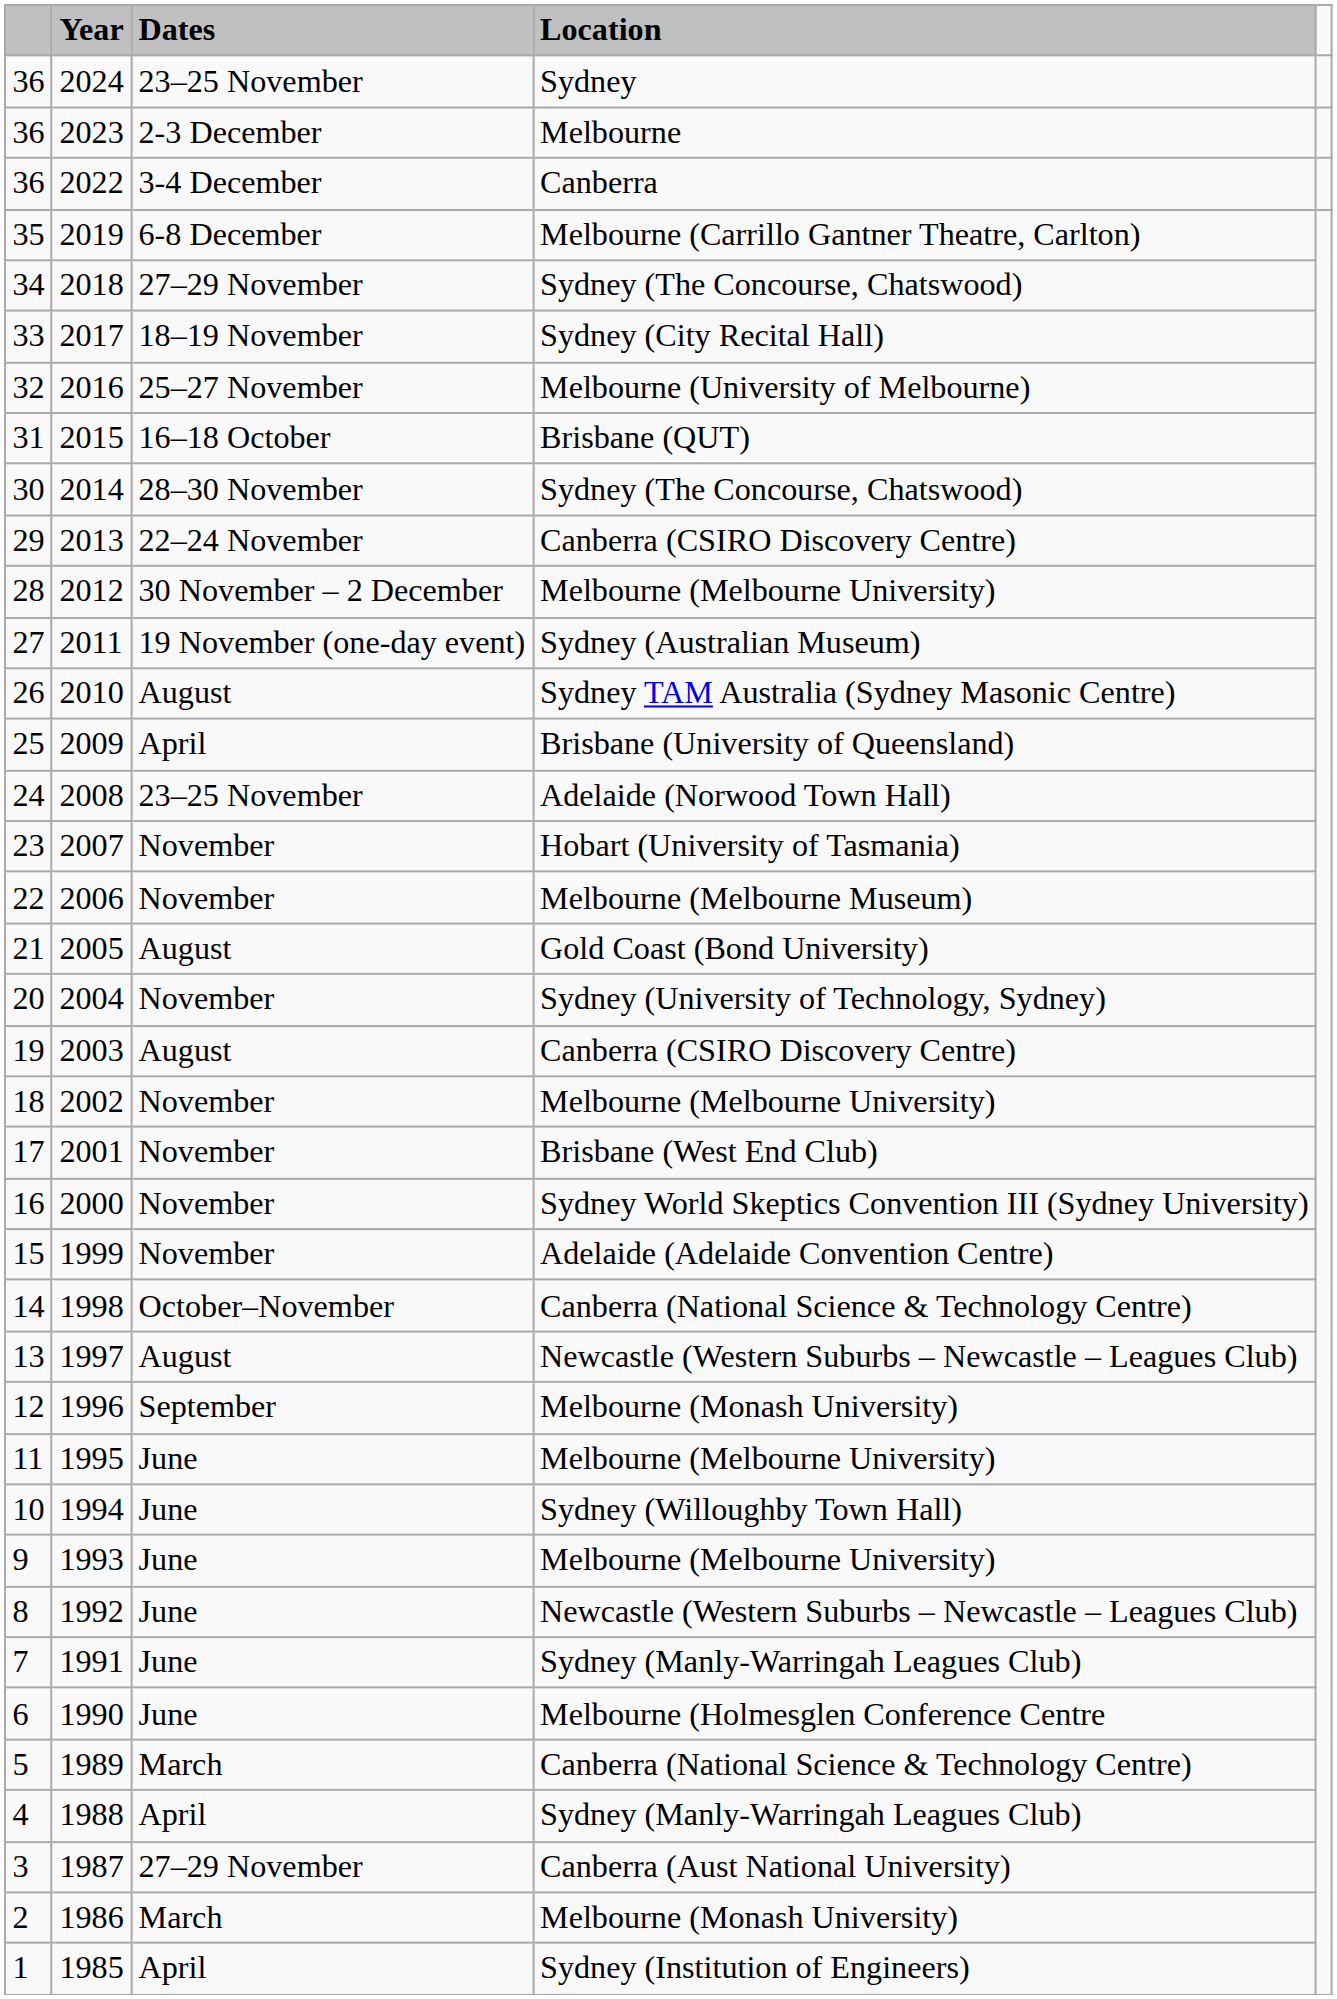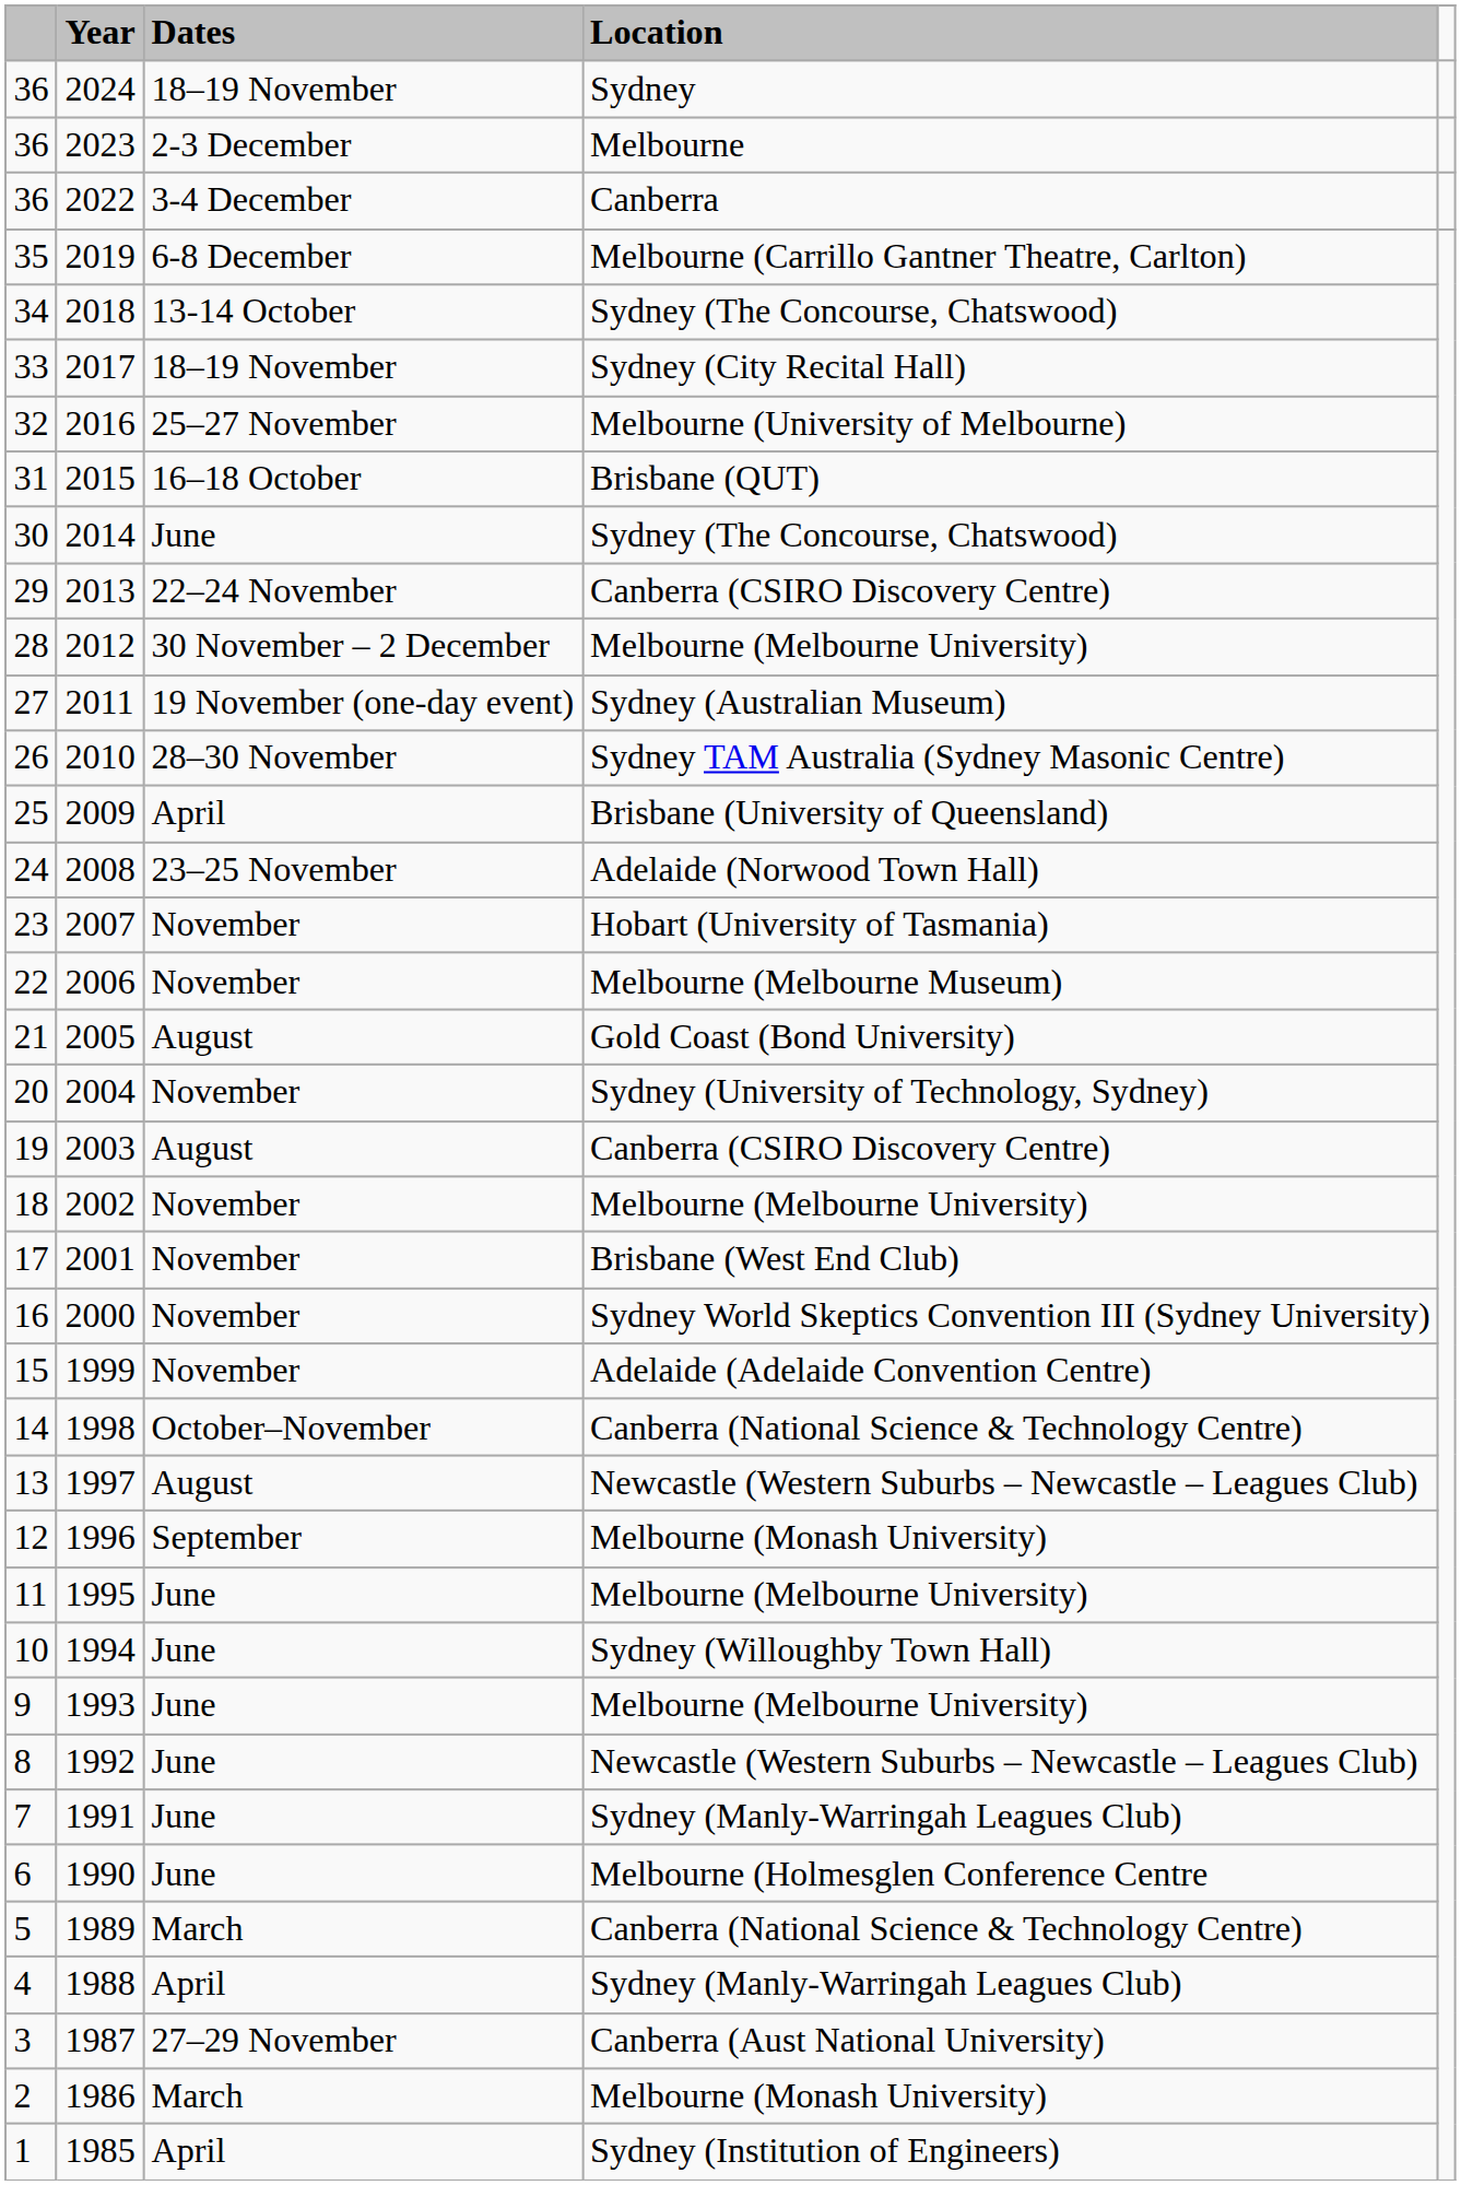 <table class="wikitable">
 <tr style="background:silver;">
 <td></td>
 <td><strong>Year</strong></td>
 <td><strong>Dates</strong></td>
 <td><strong>Location</strong></td>
 </tr>
 <tr>
 <td>36</td>
 <td>2024</td>
-<td>23–25 November</td>
+<td>18–19 November</td>
 <td>Sydney</td>
 <td></td>
 </tr>
 <tr>
 <td>36</td>
 <td>2023</td>
 <td>2-3 December</td>
 <td>Melbourne</td>
 <td></td>
 </tr>
 <tr>
 <td>36</td>
 <td>2022</td>
 <td>3-4 December</td>
 <td>Canberra</td>
 <td></td>
 </tr>
 <tr>
 <td>35</td>
 <td>2019</td>
 <td>6-8 December</td>
 <td>Melbourne (Carrillo Gantner Theatre, Carlton)</td>
 </tr>
 <tr>
 <td>34</td>
 <td>2018</td>
-<td>27–29 November</td>
+<td>13-14 October</td>
 <td>Sydney (The Concourse, Chatswood)</td>
 </tr>
 <tr>
 <td>33</td>
 <td>2017</td>
 <td>18–19 November</td>
 <td>Sydney (City Recital Hall)</td>
 </tr>
 <tr>
 <td>32</td>
 <td>2016</td>
 <td>25–27 November</td>
 <td>Melbourne (University of Melbourne)</td>
 </tr>
 <tr>
 <td>31</td>
 <td>2015</td>
 <td>16–18 October</td>
 <td>Brisbane (QUT)</td>
 </tr>
 <tr>
 <td>30</td>
 <td>2014</td>
-<td>28–30 November</td>
+<td>June</td>
 <td>Sydney (The Concourse, Chatswood)</td>
 </tr>
 <tr>
 <td>29</td>
 <td>2013</td>
 <td>22–24 November</td>
 <td>Canberra (CSIRO Discovery Centre)</td>
 </tr>
 <tr>
 <td>28</td>
 <td>2012</td>
 <td>30 November – 2 December</td>
 <td>Melbourne (Melbourne University)</td>
 </tr>
 <tr>
 <td>27</td>
 <td>2011</td>
 <td>19 November (one-day event)</td>
 <td>Sydney (Australian Museum)</td>
 </tr>
 <tr>
 <td>26</td>
 <td>2010</td>
-<td>August</td>
+<td>28–30 November</td>
 <td>Sydney <a href='#'>TAM</a> Australia (Sydney Masonic Centre)</td>
 </tr>
 <tr>
 <td>25</td>
 <td>2009</td>
 <td>April</td>
 <td>Brisbane (University of Queensland)</td>
 </tr>
 <tr>
 <td>24</td>
 <td>2008</td>
 <td>23–25 November</td>
 <td>Adelaide (Norwood Town Hall)</td>
 </tr>
 <tr>
 <td>23</td>
 <td>2007</td>
 <td>November</td>
 <td>Hobart (University of Tasmania)</td>
 </tr>
 <tr>
 <td>22</td>
 <td>2006</td>
 <td>November</td>
 <td>Melbourne (Melbourne Museum)</td>
 </tr>
 <tr>
 <td>21</td>
 <td>2005</td>
 <td>August</td>
 <td>Gold Coast (Bond University)</td>
 </tr>
 <tr>
 <td>20</td>
 <td>2004</td>
 <td>November</td>
 <td>Sydney (University of Technology, Sydney)</td>
 </tr>
 <tr>
 <td>19</td>
 <td>2003</td>
 <td>August</td>
 <td>Canberra (CSIRO Discovery Centre)</td>
 </tr>
 <tr>
 <td>18</td>
 <td>2002</td>
 <td>November</td>
 <td>Melbourne (Melbourne University)</td>
 </tr>
 <tr>
 <td>17</td>
 <td>2001</td>
 <td>November</td>
 <td>Brisbane (West End Club)</td>
 </tr>
 <tr>
 <td>16</td>
 <td>2000</td>
 <td>November</td>
 <td>Sydney World Skeptics Convention III (Sydney University)</td>
 </tr>
 <tr>
 <td>15</td>
 <td>1999</td>
 <td>November</td>
 <td>Adelaide (Adelaide Convention Centre)</td>
 </tr>
 <tr>
 <td>14</td>
 <td>1998</td>
 <td>October–November</td>
 <td>Canberra (National Science & Technology Centre)</td>
 </tr>
 <tr>
 <td>13</td>
 <td>1997</td>
 <td>August</td>
 <td>Newcastle (Western Suburbs – Newcastle – Leagues Club)</td>
 </tr>
 <tr>
 <td>12</td>
 <td>1996</td>
 <td>September</td>
 <td>Melbourne (Monash University)</td>
 </tr>
 <tr>
 <td>11</td>
 <td>1995</td>
 <td>June</td>
 <td>Melbourne (Melbourne University)</td>
 </tr>
 <tr>
 <td>10</td>
 <td>1994</td>
 <td>June</td>
 <td>Sydney (Willoughby Town Hall)</td>
 </tr>
 <tr>
 <td>9</td>
 <td>1993</td>
 <td>June</td>
 <td>Melbourne (Melbourne University)</td>
 </tr>
 <tr>
 <td>8</td>
 <td>1992</td>
 <td>June</td>
 <td>Newcastle (Western Suburbs – Newcastle – Leagues Club)</td>
 </tr>
 <tr>
 <td>7</td>
 <td>1991</td>
 <td>June</td>
 <td>Sydney (Manly-Warringah Leagues Club)</td>
 </tr>
 <tr>
 <td>6</td>
 <td>1990</td>
 <td>June</td>
 <td>Melbourne (Holmesglen Conference Centre</td>
 </tr>
 <tr>
 <td>5</td>
 <td>1989</td>
 <td>March</td>
 <td>Canberra (National Science & Technology Centre)</td>
 </tr>
 <tr>
 <td>4</td>
 <td>1988</td>
 <td>April</td>
 <td>Sydney (Manly-Warringah Leagues Club)</td>
 </tr>
 <tr>
 <td>3</td>
 <td>1987</td>
 <td>27–29 November</td>
 <td>Canberra (Aust National University)</td>
 </tr>
 <tr>
 <td>2</td>
 <td>1986</td>
 <td>March</td>
 <td>Melbourne (Monash University)</td>
 </tr>
 <tr>
 <td>1</td>
 <td>1985</td>
 <td>April</td>
 <td>Sydney (Institution of Engineers)</td>
 </tr>
 </table>
